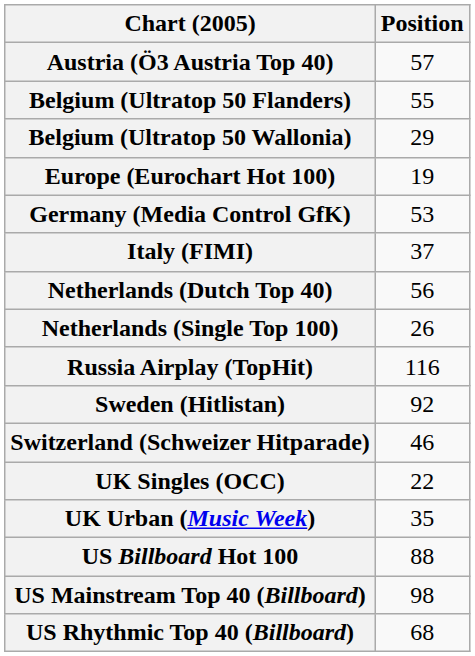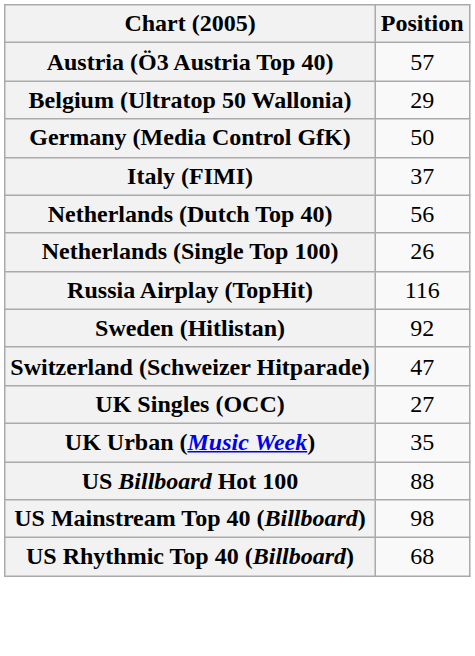 <table class="wikitable sortable plainrowheaders" style="text-align:center">
 <tr>
 <th>Chart (2005)</th>
 <th>Position</th>
 </tr>
 <tr>
 <th scope="row">Austria (Ö3 Austria Top 40)</th>
 <td>57</td>
 </tr>
 <tr>
-<th scope="row">Belgium (Ultratop 50 Flanders)</th>
-<td>55</td>
-</tr>
-<tr>
 <th scope="row">Belgium (Ultratop 50 Wallonia)</th>
 <td>29</td>
 </tr>
 <tr>
-<th scope="row">Europe (Eurochart Hot 100)</th>
-<td>19</td>
-</tr>
-<tr>
 <th scope="row">Germany (Media Control GfK)</th>
-<td>53</td>
+<td>50</td>
 </tr>
 <tr>
 <th scope="row">Italy (FIMI)</th>
 <td>37</td>
 </tr>
 <tr>
 <th scope="row">Netherlands (Dutch Top 40)</th>
 <td>56</td>
 </tr>
 <tr>
 <th scope="row">Netherlands (Single Top 100)</th>
 <td>26</td>
 </tr>
 <tr>
 <th scope="row">Russia Airplay (TopHit)</th>
 <td>116</td>
 </tr>
 <tr>
 <th scope="row">Sweden (Hitlistan)</th>
 <td>92</td>
 </tr>
 <tr>
 <th scope="row">Switzerland (Schweizer Hitparade)</th>
-<td>46</td>
+<td>47</td>
 </tr>
 <tr>
 <th scope="row">UK Singles (OCC)</th>
-<td>22</td>
+<td>27</td>
 </tr>
 <tr>
 <th scope="row">UK Urban (<em><a href='#'>Music Week</a></em>)</th>
 <td>35</td>
 </tr>
 <tr>
 <th scope="row">US <em>Billboard</em> Hot 100</th>
 <td>88</td>
 </tr>
 <tr>
 <th scope="row">US Mainstream Top 40 (<em>Billboard</em>)</th>
 <td>98</td>
 </tr>
 <tr>
 <th scope="row">US Rhythmic Top 40 (<em>Billboard</em>)</th>
 <td>68</td>
 </tr>
 </table>
